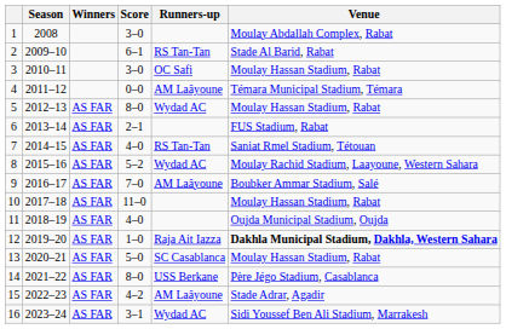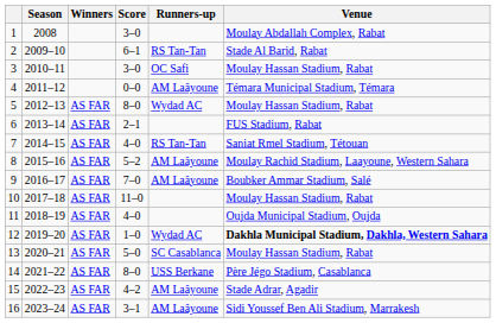 <table class="sortable wikitable">
 <tr>
 <th></th>
 <th>Season</th>
 <th>Winners</th>
 <th>Score</th>
 <th>Runners-up</th>
 <th>Venue</th>
 </tr>
 <tr>
 <td align=center>1</td>
 <td align=center>2008</td>
 <td></td>
 <td align=center>3–0</td>
 <td></td>
 <td><a href='#'>Moulay Abdallah Complex</a>, <a href='#'>Rabat</a></td>
 </tr>
 <tr>
 <td align=center>2</td>
 <td align=center>2009–10</td>
 <td></td>
 <td align=center>6–1</td>
 <td><a href='#'>RS Tan-Tan</a></td>
 <td><a href='#'>Stade Al Barid</a>, <a href='#'>Rabat</a></td>
 </tr>
 <tr>
 <td align=center>3</td>
 <td align=center>2010–11</td>
 <td></td>
 <td align=center>3–0</td>
 <td><a href='#'>OC Safi</a></td>
 <td><a href='#'>Moulay Hassan Stadium</a>, <a href='#'>Rabat</a></td>
 </tr>
 <tr>
 <td align=center>4</td>
 <td align=center>2011–12</td>
 <td></td>
 <td align=center>0–0 </td>
 <td><a href='#'>AM Laâyoune</a></td>
 <td><a href='#'>Témara Municipal Stadium</a>, <a href='#'>Témara</a></td>
 </tr>
 <tr>
 <td align=center>5</td>
 <td align=center>2012–13</td>
 <td><a href='#'>AS FAR</a></td>
 <td align=center>8–0</td>
 <td><a href='#'>Wydad AC</a></td>
 <td><a href='#'>Moulay Hassan Stadium</a>, <a href='#'>Rabat</a></td>
 </tr>
 <tr>
 <td align=center>6</td>
 <td align=center>2013–14</td>
 <td><a href='#'>AS FAR</a></td>
 <td align=center>2–1</td>
 <td></td>
 <td><a href='#'>FUS Stadium</a>, <a href='#'>Rabat</a></td>
 </tr>
 <tr>
 <td align=center>7</td>
 <td align=center>2014–15</td>
 <td><a href='#'>AS FAR</a></td>
 <td align=center>4–0</td>
 <td><a href='#'>RS Tan-Tan</a></td>
 <td><a href='#'>Saniat Rmel Stadium</a>, <a href='#'>Tétouan</a></td>
 </tr>
 <tr>
 <td align=center>8</td>
 <td align=center>2015–16</td>
 <td><a href='#'>AS FAR</a></td>
 <td align=center>5–2</td>
-<td><a href='#'>Wydad AC</a></td>
+<td><a href='#'>AM Laâyoune</a></td>
 <td><a href='#'>Moulay Rachid Stadium</a>, <a href='#'>Laayoune</a>, <a href='#'>Western Sahara</a></td>
 </tr>
 <tr>
 <td align=center>9</td>
 <td align=center>2016–17</td>
 <td><a href='#'>AS FAR</a></td>
 <td align=center>7–0</td>
 <td><a href='#'>AM Laâyoune</a></td>
 <td><a href='#'>Boubker Ammar Stadium</a>, <a href='#'>Salé</a></td>
 </tr>
 <tr>
 <td align=center>10</td>
 <td align=center>2017–18</td>
 <td><a href='#'>AS FAR</a></td>
 <td align=center>11–0</td>
 <td></td>
 <td><a href='#'>Moulay Hassan Stadium</a>, <a href='#'>Rabat</a></td>
 </tr>
 <tr>
 <td align=center>11</td>
 <td align=center>2018–19</td>
 <td><a href='#'>AS FAR</a></td>
 <td align=center>4–0</td>
 <td></td>
 <td><a href='#'>Oujda Municipal Stadium</a>, <a href='#'>Oujda</a></td>
 </tr>
 <tr>
 <td align=center>12</td>
 <td align=center>2019–20</td>
 <td><a href='#'>AS FAR</a></td>
 <td align=center>1–0</td>
-<td><a href='#'>Raja Ait Iazza</a></td>
+<td><a href='#'>Wydad AC</a></td>
 <td><strong>Dakhla Municipal Stadium, <a href='#'>Dakhla, Western Sahara</a></strong></td>
 </tr>
 <tr>
 <td align=center>13</td>
 <td align=center>2020–21</td>
 <td><a href='#'>AS FAR</a></td>
 <td align=center>5–0</td>
 <td><a href='#'>SC Casablanca</a></td>
 <td><a href='#'>Moulay Hassan Stadium</a>, <a href='#'>Rabat</a></td>
 </tr>
 <tr>
 <td align=center>14</td>
 <td align=center>2021–22</td>
 <td><a href='#'>AS FAR</a></td>
 <td align=center>8–0</td>
 <td><a href='#'>USS Berkane</a></td>
 <td><a href='#'>Père Jégo Stadium</a>, <a href='#'>Casablanca</a></td>
 </tr>
 <tr>
 <td align=center>15</td>
 <td align=center>2022–23</td>
 <td><a href='#'>AS FAR</a></td>
 <td align=center>4–2</td>
 <td><a href='#'>AM Laâyoune</a></td>
 <td><a href='#'>Stade Adrar</a>, <a href='#'>Agadir</a></td>
 </tr>
 <tr>
 <td align=center>16</td>
 <td align=center>2023–24</td>
 <td><a href='#'>AS FAR</a></td>
 <td align=center>3–1</td>
-<td><a href='#'>Wydad AC</a></td>
+<td><a href='#'>AM Laâyoune</a></td>
 <td><a href='#'>Sidi Youssef Ben Ali Stadium</a>, <a href='#'>Marrakesh</a></td>
 </tr>
 </table>
